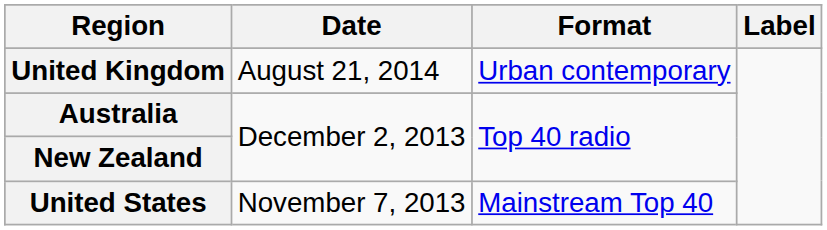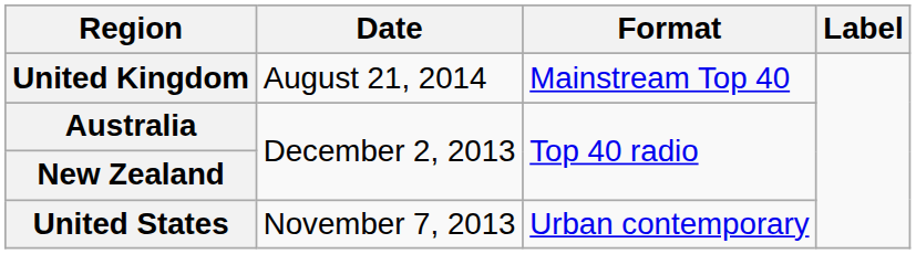 <table class="wikitable plainrowheaders sortable">
 <tr>
 <th scope="column">Region</th>
 <th>Date</th>
 <th>Format</th>
 <th>Label</th>
 </tr>
 <tr>
 <th scope="row">United Kingdom</th>
 <td>August 21, 2014</td>
-<td><a href='#'>Urban contemporary</a></td>
+<td><a href='#'>Mainstream Top 40</a></td>
 <td rowspan="4"></td>
 </tr>
 <tr>
 <th scope="row">Australia</th>
 <td rowspan="2">December 2, 2013</td>
 <td rowspan="2"><a href='#'>Top 40 radio</a></td>
 </tr>
 <tr>
 <th scope="row">New Zealand</th>
 </tr>
 <tr>
 <th scope="row">United States</th>
 <td>November 7, 2013</td>
-<td><a href='#'>Mainstream Top 40</a></td>
+<td><a href='#'>Urban contemporary</a></td>
 </tr>
 </table>
